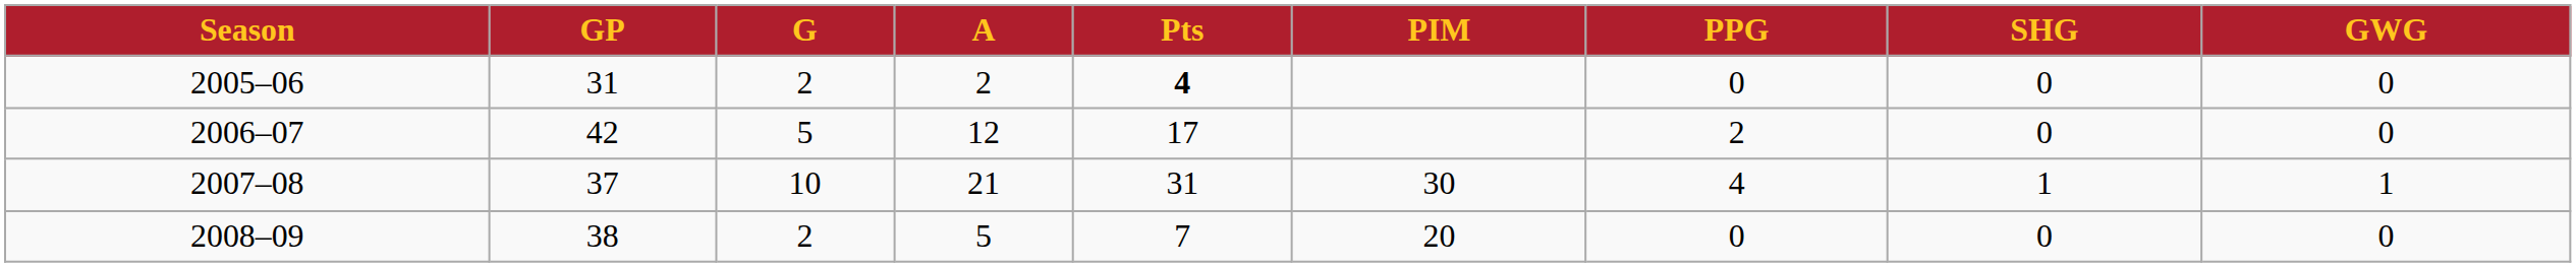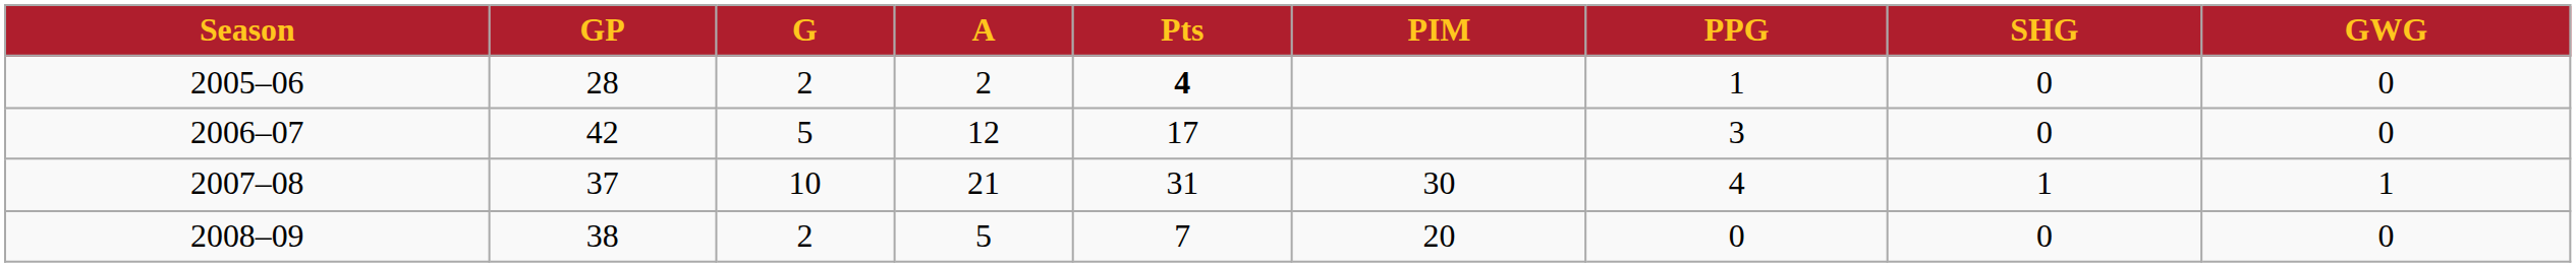 <table class="wikitable" width="80%">
 <tr align="center"  style=" background:#AF1E2D;color:#FFC61E;">
 <td><strong>Season</strong></td>
 <td><strong>GP</strong></td>
 <td><strong>G</strong></td>
 <td><strong>A</strong></td>
 <td><strong>Pts</strong></td>
 <td><strong>PIM</strong></td>
 <td><strong>PPG</strong></td>
 <td><strong>SHG</strong></td>
 <td><strong>GWG</strong></td>
 </tr>
 <tr align="center" bgcolor="">
 <td>2005–06</td>
-<td>31</td>
+<td>28</td>
 <td>2</td>
 <td>2</td>
 <td><strong>4</strong></td>
 <td></td>
-<td>0</td>
+<td>1</td>
 <td>0</td>
 <td>0</td>
 </tr>
 <tr align="center" bgcolor="">
 <td>2006–07</td>
 <td>42</td>
 <td>5</td>
 <td>12</td>
 <td>17</td>
 <td></td>
-<td>2</td>
+<td>3</td>
 <td>0</td>
 <td>0</td>
 </tr>
 <tr align="center" bgcolor="">
 <td>2007–08</td>
 <td>37</td>
 <td>10</td>
 <td>21</td>
 <td>31</td>
 <td>30</td>
 <td>4</td>
 <td>1</td>
 <td>1</td>
 </tr>
 <tr align="center" bgcolor="">
 <td>2008–09</td>
 <td>38</td>
 <td>2</td>
 <td>5</td>
 <td>7</td>
 <td>20</td>
 <td>0</td>
 <td>0</td>
 <td>0</td>
 </tr>
 </table>
